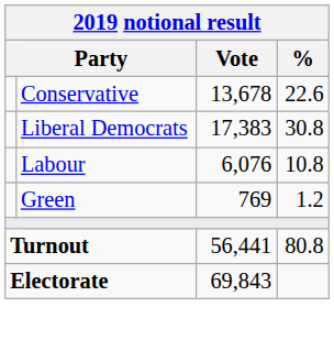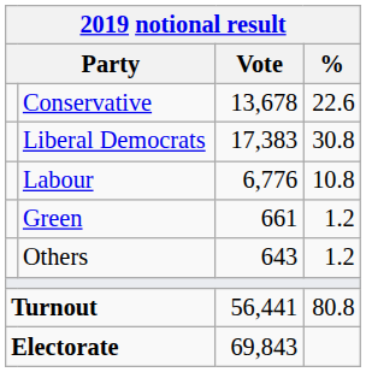 <table class="wikitable">
 <tr>
 <th colspan="4"><a href='#'>2019</a> <a href='#'>notional result</a></th>
 </tr>
 <tr>
 <th bgcolor="#DDDDFF" width="130px" colspan="2">Party</th>
 <th bgcolor="#DDDDFF" width="50px">Vote</th>
 <th bgcolor="#DDDDFF" width="30px">%</th>
 </tr>
 <tr>
 <td></td>
 <td><a href='#'>Conservative</a></td>
 <td align=right>13,678</td>
 <td align=right>22.6</td>
 </tr>
 <tr>
 <td></td>
 <td><a href='#'>Liberal Democrats</a></td>
 <td align=right>17,383</td>
 <td align=right>30.8</td>
 </tr>
 <tr>
 <td></td>
 <td><a href='#'>Labour</a></td>
-<td align=right>6,076</td>
+<td align=right>6,776</td>
 <td align=right>10.8</td>
 </tr>
 <tr>
 <td></td>
 <td><a href='#'>Green</a></td>
-<td align=right>769</td>
+<td align=right>661</td>
+<td align=right>1.2</td>
+</tr>
+<tr>
+<td></td>
+<td>Others</td>
+<td align=right>643</td>
 <td align=right>1.2</td>
 </tr>
 <tr>
 <td colspan="4" bgcolor="#EAECF0"></td>
 </tr>
 <tr>
 <td colspan="2"><strong>Turnout</strong></td>
 <td align=right>56,441</td>
 <td align=right>80.8</td>
 </tr>
 <tr>
 <td colspan="2"><strong>Electorate</strong></td>
 <td align=right>69,843</td>
 </tr>
 </table>
